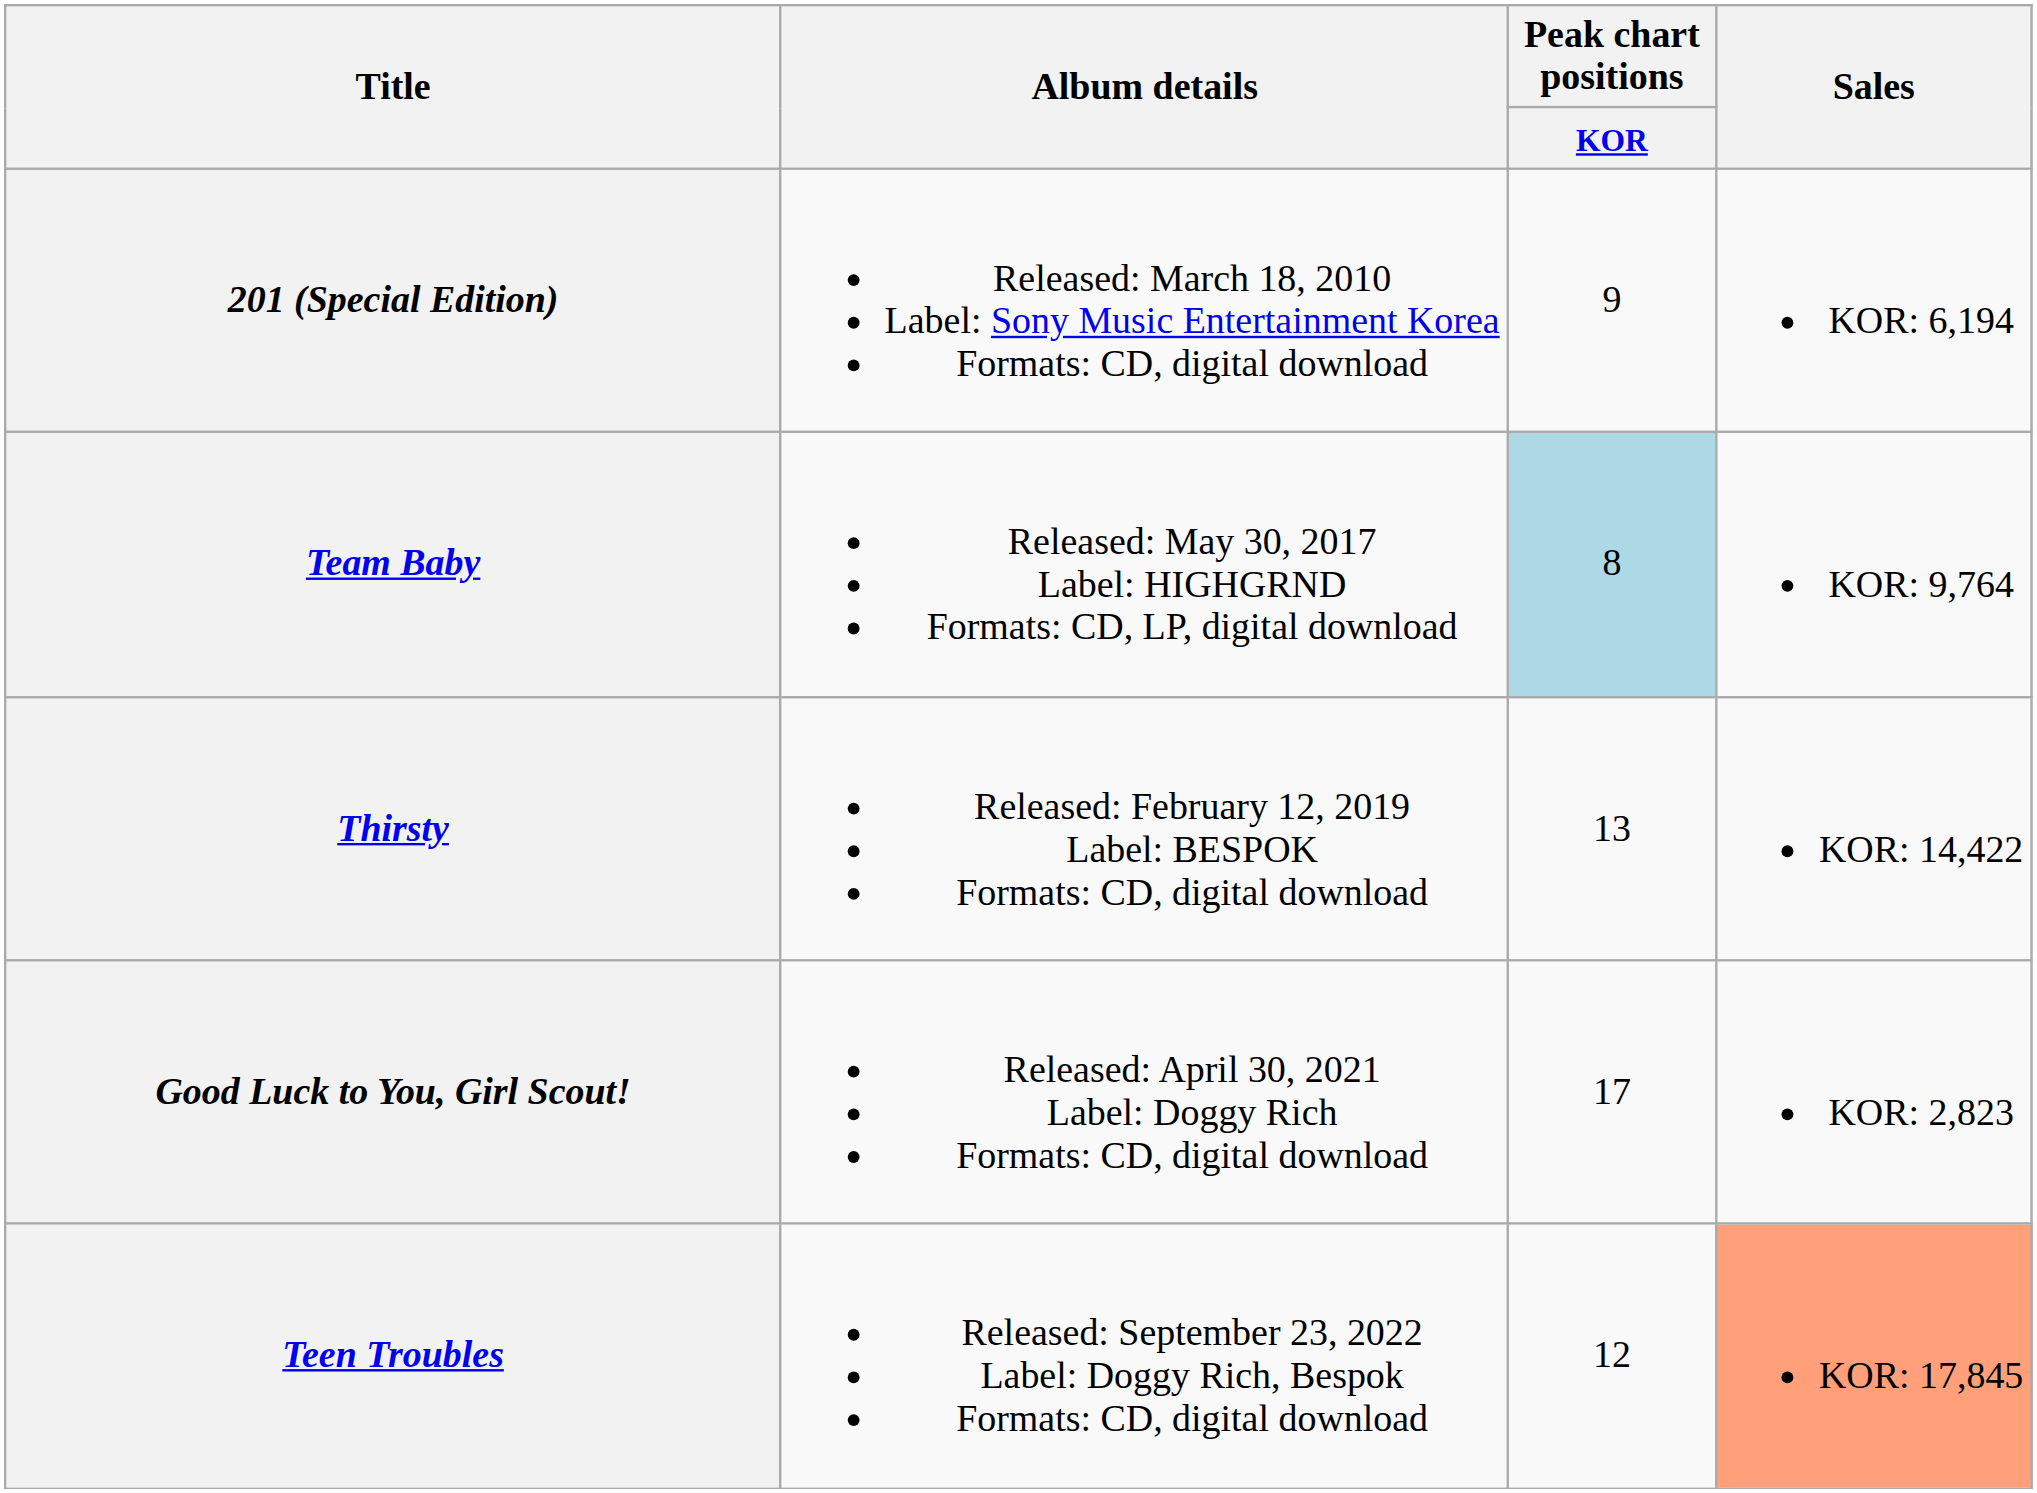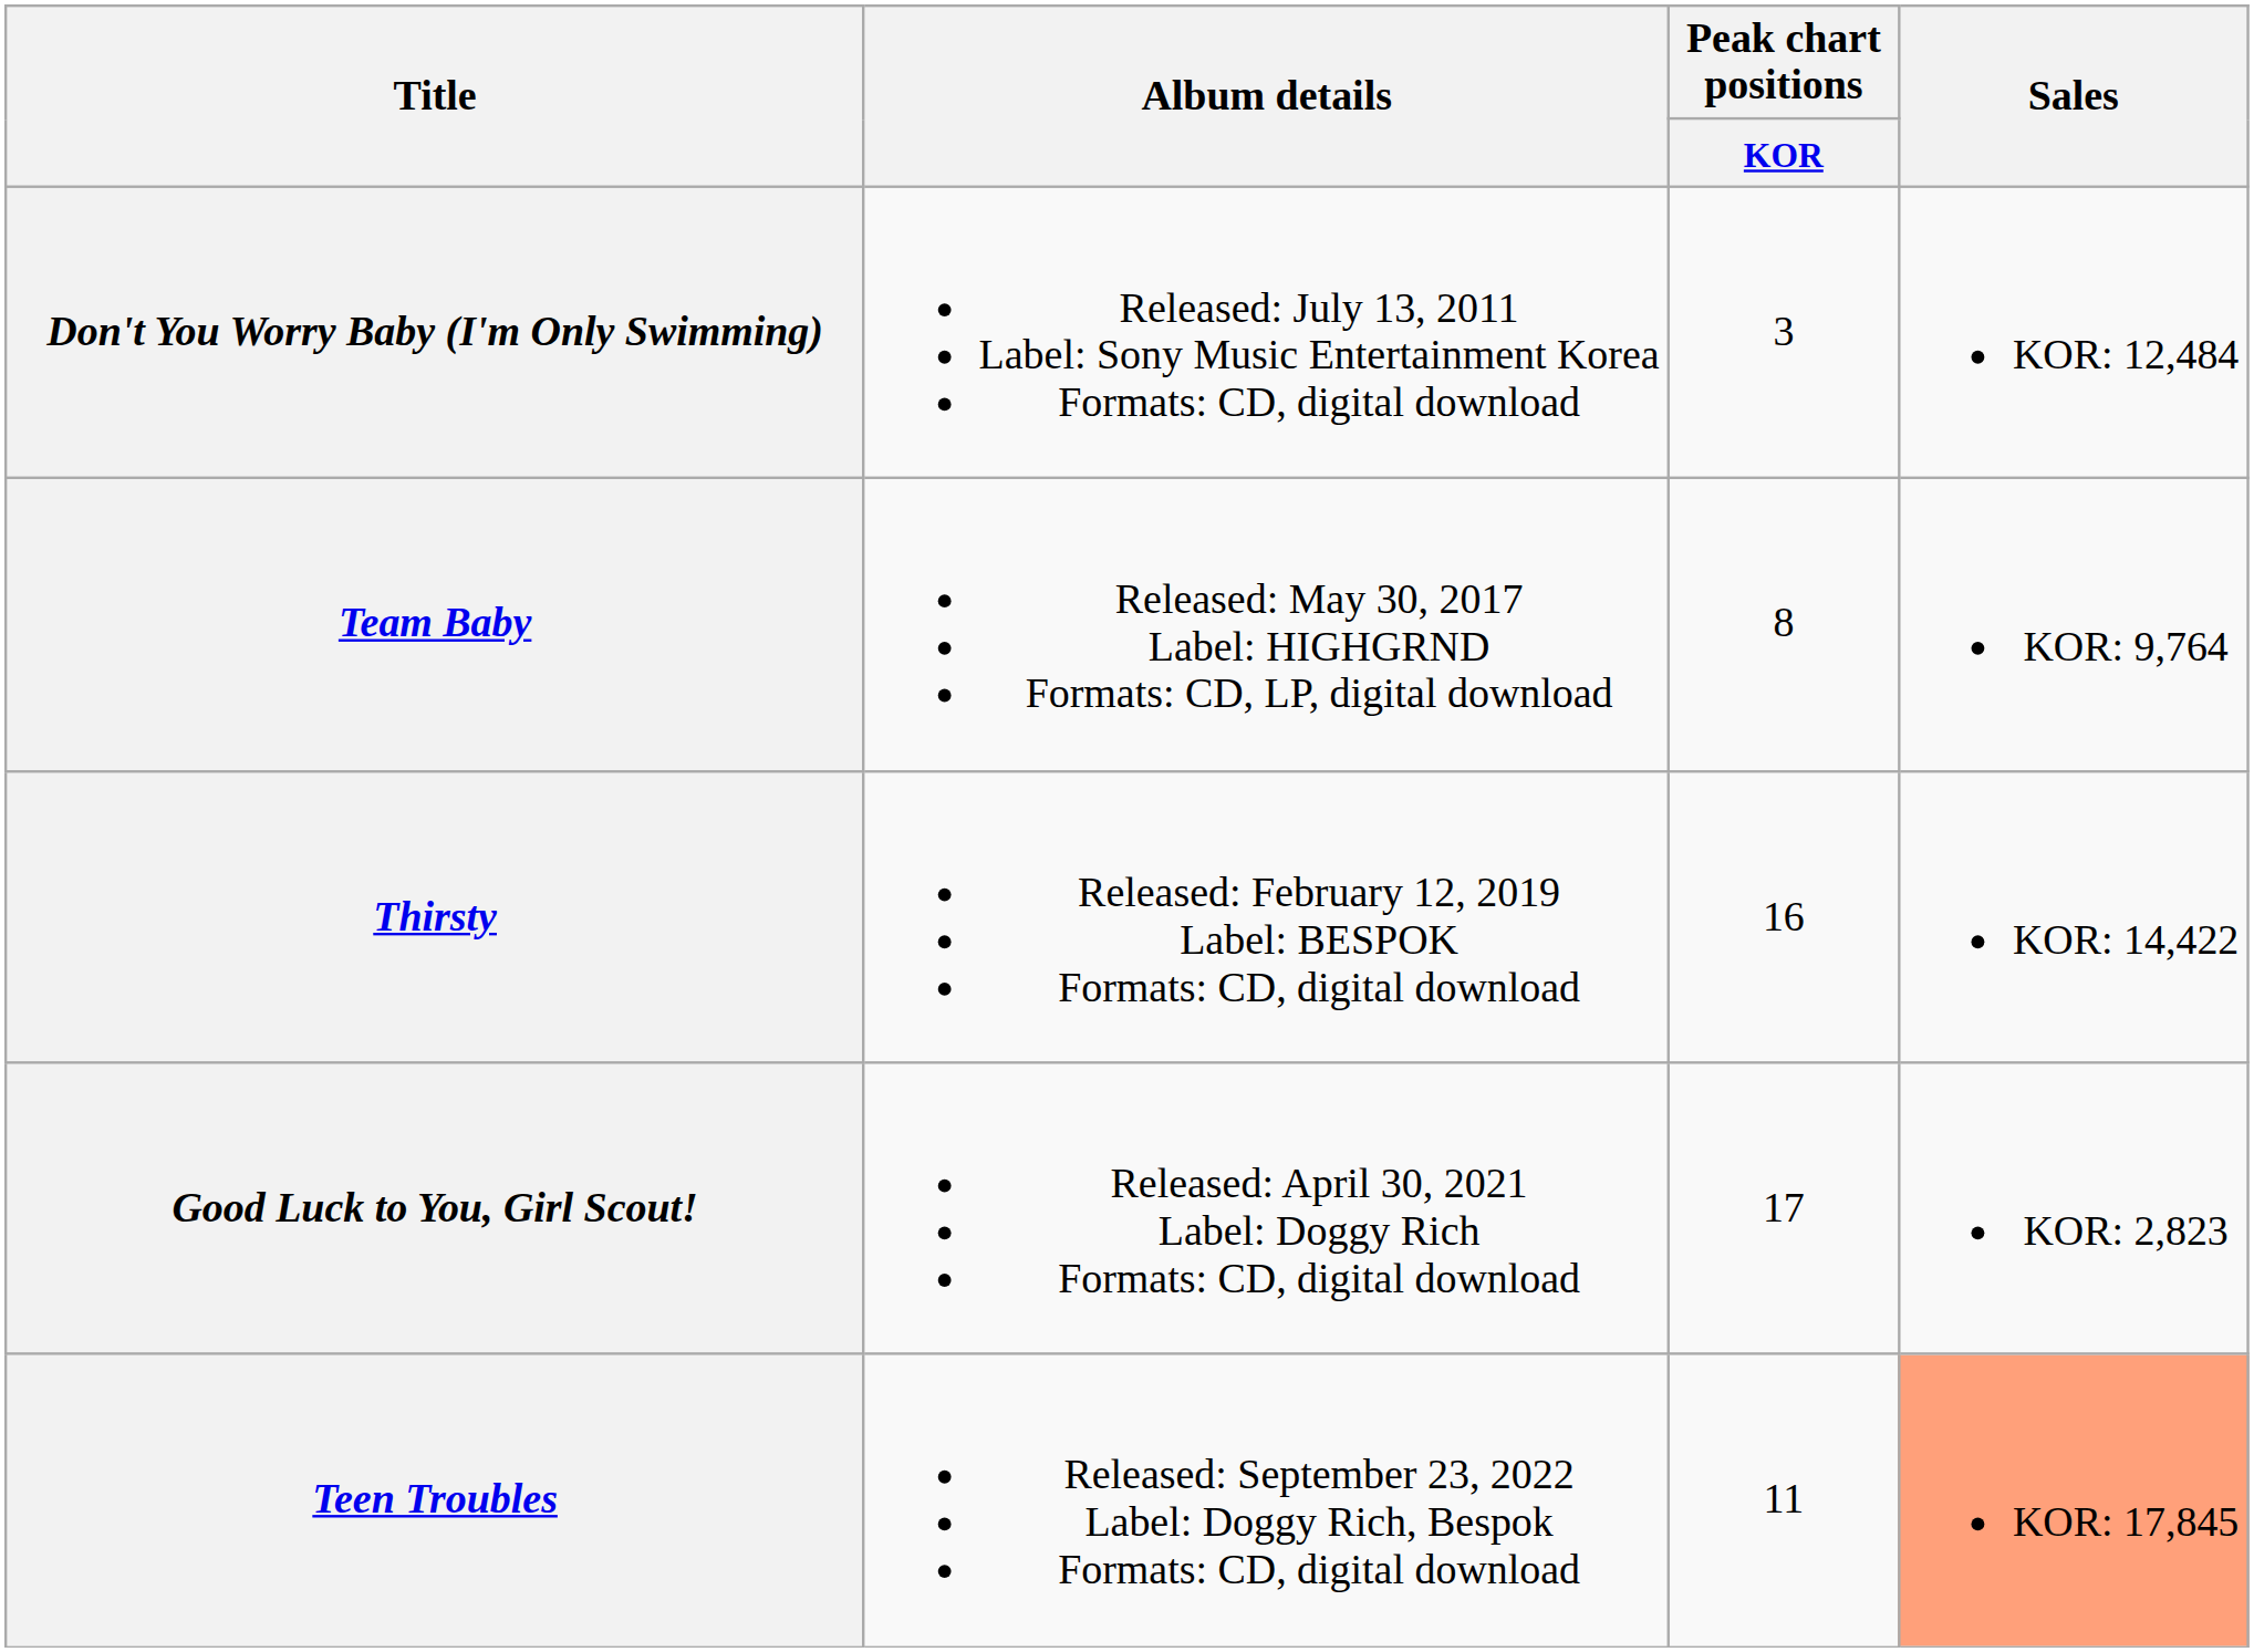 <table class="wikitable plainrowheaders" style="text-align:center;">
 <tr>
 <th scope="col" rowspan="2" style="width:20em;">Title</th>
 <th scope="col" rowspan="2">Album details</th>
 <th scope="col" colspan="1" style="width:5em;">Peak chart positions</th>
 <th scope="col" rowspan="2">Sales</th>
 </tr>
 <tr>
 <th><small><a href='#'>KOR</a></small><br></th>
 </tr>
 <tr>
-<th scope="row"><em>201 (Special Edition)</em></th>
-<td><br><ul><li>Released: March 18, 2010</li><li>Label: <a href='#'>Sony Music Entertainment Korea</a></li><li>Formats: CD, digital download</li></ul></td>
-<td>9</td>
-<td><br><ul><li>KOR: 6,194</li></ul></td>
+<th scope="row"><em>Don't You Worry Baby (I'm Only Swimming)</em></th>
+<td><br><ul><li>Released: July 13, 2011</li><li>Label: Sony Music Entertainment Korea</li><li>Formats: CD, digital download</li></ul></td>
+<td>3</td>
+<td><br><ul><li>KOR: 12,484</li></ul></td>
 </tr>
 <tr>
 <th scope="row"><em><a href='#'>Team Baby</a></em></th>
 <td><br><ul><li>Released: May 30, 2017</li><li>Label: HIGHGRND</li><li>Formats: CD, LP, digital download</li></ul></td>
-<td style="background: lightblue;">8</td>
+<td>8</td>
 <td><br><ul><li>KOR: 9,764</li></ul></td>
 </tr>
 <tr>
 <th scope="row"><em><a href='#'>Thirsty</a></em></th>
 <td><br><ul><li>Released: February 12, 2019</li><li>Label: BESPOK</li><li>Formats: CD, digital download</li></ul></td>
-<td>13</td>
+<td>16</td>
 <td><br><ul><li>KOR: 14,422</li></ul></td>
 </tr>
 <tr>
 <th scope="row"><em>Good Luck to You, Girl Scout!</em></th>
 <td><br><ul><li>Released: April 30, 2021</li><li>Label: Doggy Rich</li><li>Formats: CD, digital download</li></ul></td>
 <td>17</td>
 <td><br><ul><li>KOR: 2,823</li></ul></td>
 </tr>
 <tr>
 <th scope="row"><em><a href='#'>Teen Troubles</a></em></th>
 <td><br><ul><li>Released: September 23, 2022</li><li>Label: Doggy Rich, Bespok</li><li>Formats: CD, digital download</li></ul></td>
-<td>12</td>
+<td>11</td>
 <td style="background: lightsalmon;"><br><ul><li>KOR: 17,845</li></ul></td>
 </tr>
 </table>
